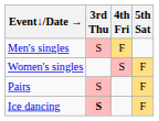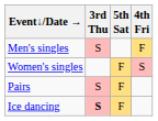 <table class="wikitable" style="margin:0.5em auto; font-size:90%; line-height:1.25em; text-align:center;">
 <tr>
 <th>Event↓/Date →</th>
 <th>3rd<br>Thu</th>
+<th>5th<br>Sat</th>
 <th>4th<br>Fri</th>
-<th>5th<br>Sat</th>
 </tr>
 <tr>
 <td align="left"><a href='#'>Men's singles</a></td>
+<td bgcolor="#FFBBBB">S</td>
+<td></td>
+<td bgcolor="#FFDF80">F</td>
+</tr>
+<tr>
+<td align="left"><a href='#'>Women's singles</a></td>
+<td></td>
+<td bgcolor="#FFDF80">F</td>
+<td bgcolor="#FFBBBB">S</td>
+</tr>
+<tr>
+<td align="left"><a href='#'>Pairs</a></td>
 <td bgcolor="#FFBBBB">S</td>
 <td bgcolor="#FFDF80">F</td>
 <td></td>
 </tr>
 <tr>
-<td align="left"><a href='#'>Women's singles</a></td>
-<td></td>
-<td bgcolor="#FFBBBB">S</td>
-<td bgcolor="#FFDF80">F</td>
-</tr>
-<tr>
-<td align="left"><a href='#'>Pairs</a></td>
-<td bgcolor="#FFBBBB">S</td>
-<td></td>
-<td bgcolor="#FFDF80">F</td>
-</tr>
-<tr>
 <td align="left"><a href='#'>Ice dancing</a></td>
 <td bgcolor="#FFBBBB"><strong>S</strong></td>
+<td bgcolor="#FFDF80">F</td>
 <td></td>
-<td bgcolor="#FFDF80">F</td>
 </tr>
 </table>
